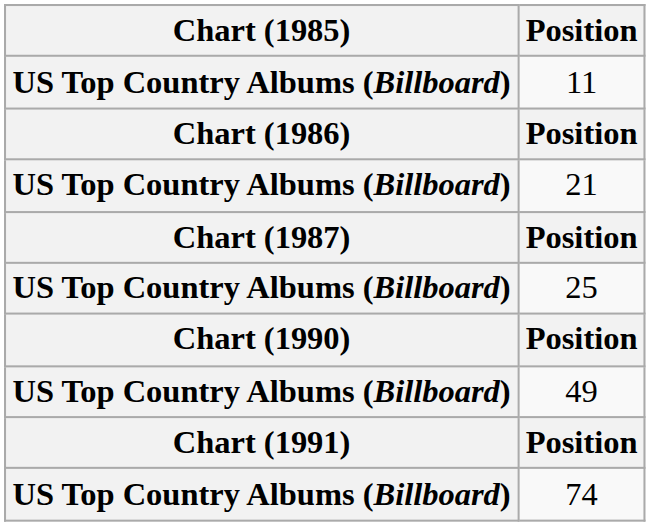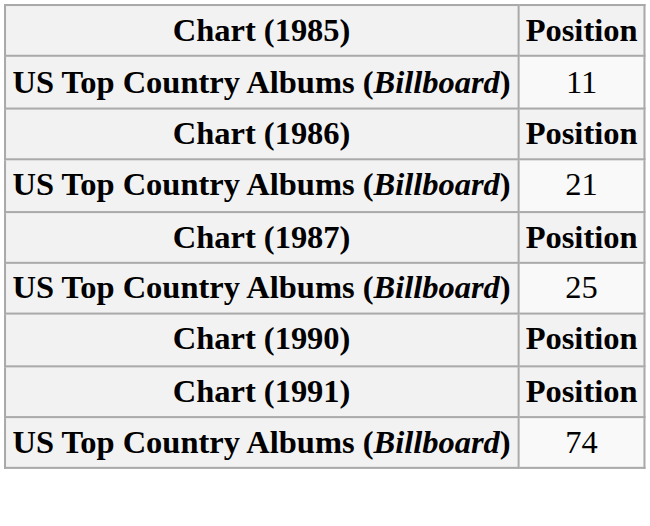 <table class="wikitable plainrowheaders" style="text-align:center">
 <tr>
 <th scope="col">Chart (1985)</th>
 <th scope="col">Position</th>
 </tr>
 <tr>
 <th scope="row">US Top Country Albums (<em>Billboard</em>)</th>
 <td>11</td>
 </tr>
 <tr>
 <th scope="col">Chart (1986)</th>
 <th scope="col">Position</th>
 </tr>
 <tr>
 <th scope="row">US Top Country Albums (<em>Billboard</em>)</th>
 <td>21</td>
 </tr>
 <tr>
 <th scope="col">Chart (1987)</th>
 <th scope="col">Position</th>
 </tr>
 <tr>
 <th scope="row">US Top Country Albums (<em>Billboard</em>)</th>
 <td>25</td>
 </tr>
 <tr>
 <th scope="col">Chart (1990)</th>
 <th scope="col">Position</th>
 </tr>
 <tr>
-<th scope="row">US Top Country Albums (<em>Billboard</em>)</th>
-<td>49</td>
-</tr>
-<tr>
 <th scope="col">Chart (1991)</th>
 <th scope="col">Position</th>
 </tr>
 <tr>
 <th scope="row">US Top Country Albums (<em>Billboard</em>)</th>
 <td>74</td>
 </tr>
 </table>
